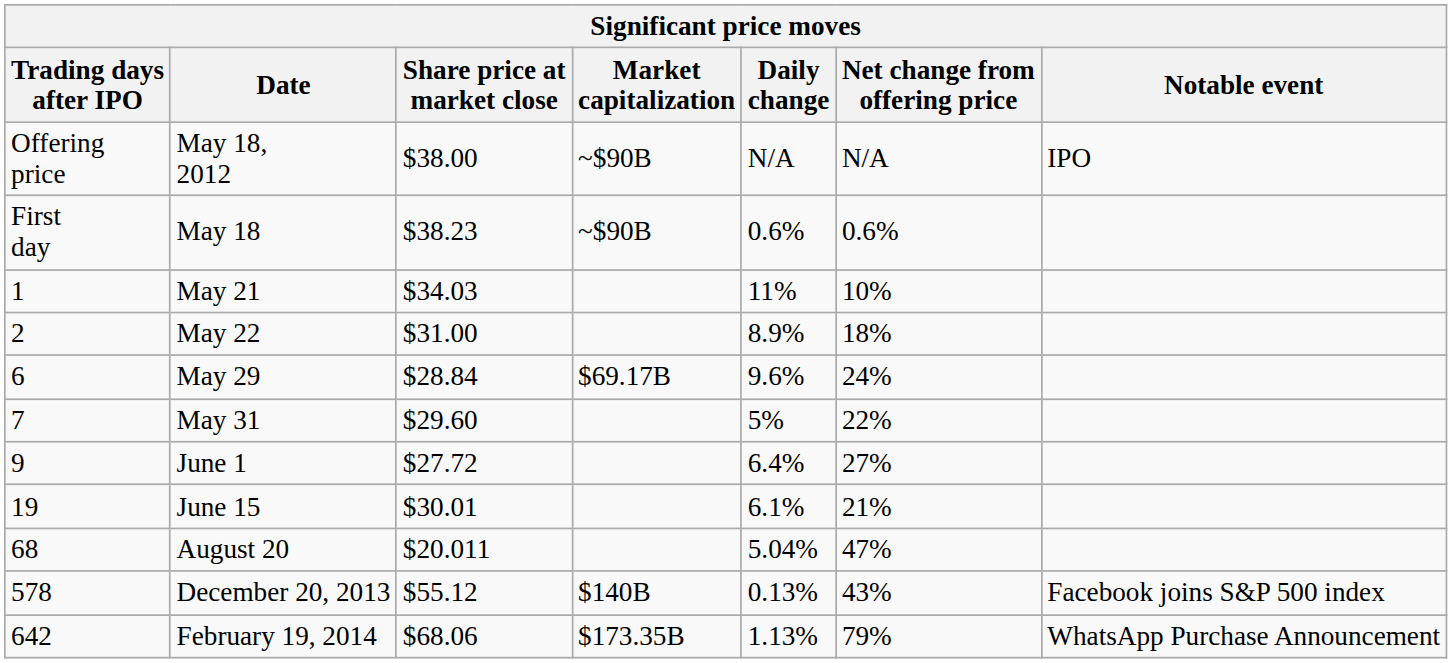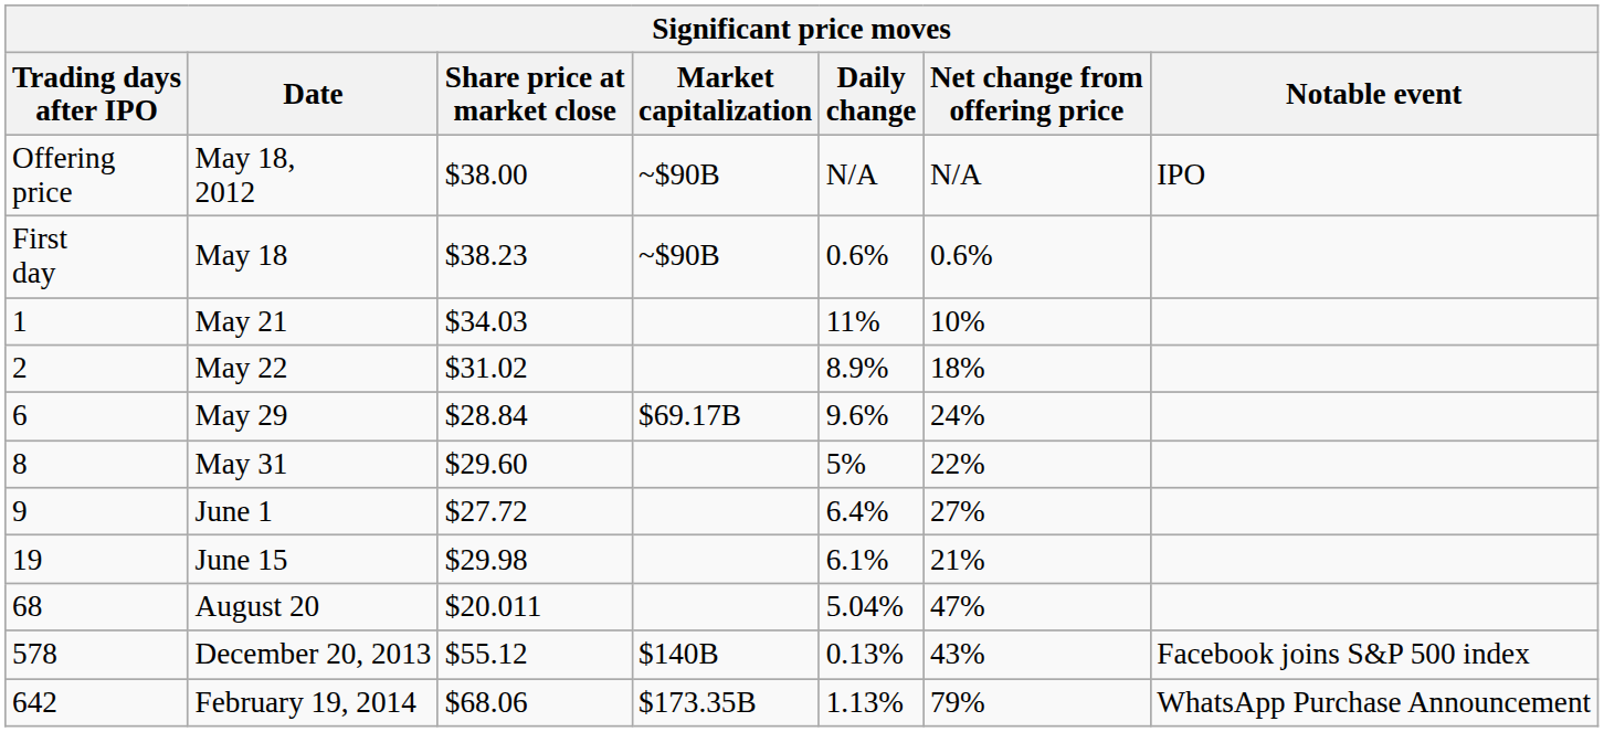 <table class="wikitable sortable">
 <tr>
 <th colspan=7>Significant price moves</th>
 </tr>
 <tr>
 <th>Trading days<br>after IPO</th>
 <th>Date</th>
 <th>Share price at<br>market close</th>
 <th>Market<br>capitalization</th>
 <th>Daily<br>change</th>
 <th>Net change from<br>offering price</th>
 <th>Notable event</th>
 </tr>
 <tr>
 <td>Offering<br>price</td>
 <td>May 18,<br>2012</td>
 <td>$38.00</td>
 <td>~$90B</td>
 <td>N/A</td>
 <td>N/A</td>
 <td>IPO</td>
 </tr>
 <tr>
 <td>First<br>day</td>
 <td>May 18</td>
 <td>$38.23</td>
 <td>~$90B</td>
 <td> 0.6%</td>
 <td> 0.6%</td>
 <td></td>
 </tr>
 <tr>
 <td>1</td>
 <td>May 21</td>
 <td>$34.03</td>
 <td></td>
 <td> 11%</td>
 <td> 10%</td>
 <td></td>
 </tr>
 <tr>
 <td>2</td>
 <td>May 22</td>
-<td>$31.00</td>
+<td>$31.02</td>
 <td></td>
 <td> 8.9%</td>
 <td> 18%</td>
 <td></td>
 </tr>
 <tr>
 <td>6</td>
 <td>May 29</td>
 <td>$28.84</td>
 <td>$69.17B</td>
 <td> 9.6%</td>
 <td> 24%</td>
 <td></td>
 </tr>
 <tr>
-<td>7</td>
+<td>8</td>
 <td>May 31</td>
 <td>$29.60</td>
 <td></td>
 <td> 5%</td>
 <td> 22%</td>
 <td></td>
 </tr>
 <tr>
 <td>9</td>
 <td>June 1</td>
 <td>$27.72</td>
 <td></td>
 <td> 6.4%</td>
 <td> 27%</td>
 <td></td>
 </tr>
 <tr>
 <td>19</td>
 <td>June 15</td>
-<td>$30.01</td>
+<td>$29.98</td>
 <td></td>
 <td> 6.1%</td>
 <td> 21%</td>
 <td></td>
 </tr>
 <tr>
 <td>68</td>
 <td>August 20</td>
 <td>$20.011</td>
 <td></td>
 <td> 5.04%</td>
 <td> 47%</td>
 <td></td>
 </tr>
 <tr>
 <td>578</td>
 <td>December 20, 2013</td>
 <td>$55.12</td>
 <td>$140B</td>
 <td> 0.13%</td>
 <td> 43%</td>
 <td>Facebook joins S&P 500 index</td>
 </tr>
 <tr>
 <td>642</td>
 <td>February 19, 2014</td>
 <td>$68.06</td>
 <td>$173.35B</td>
 <td> 1.13%</td>
 <td> 79%</td>
 <td>WhatsApp Purchase Announcement</td>
 </tr>
 </table>
